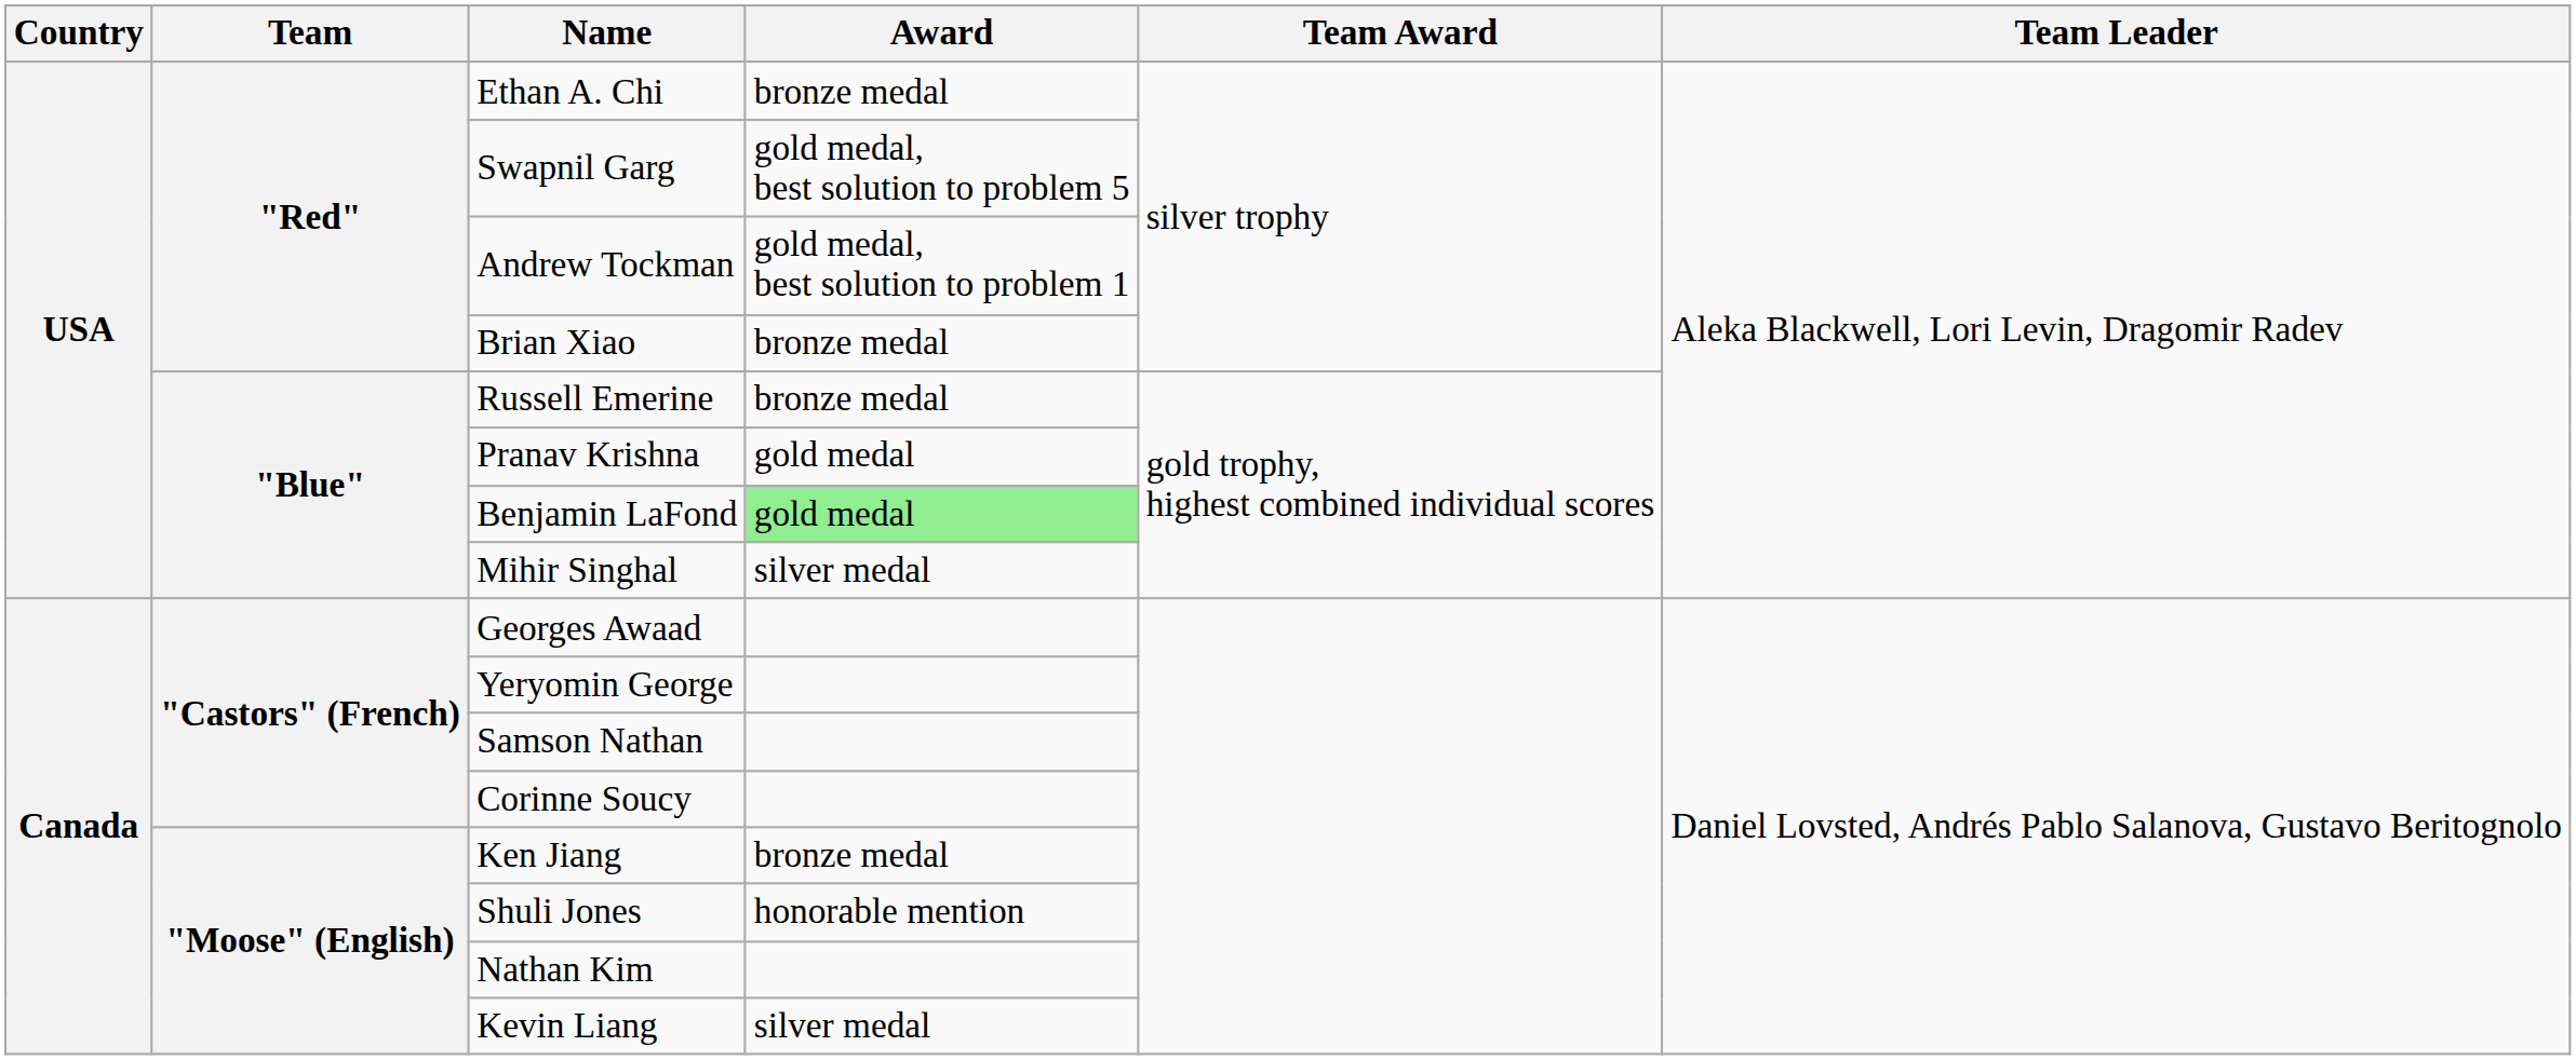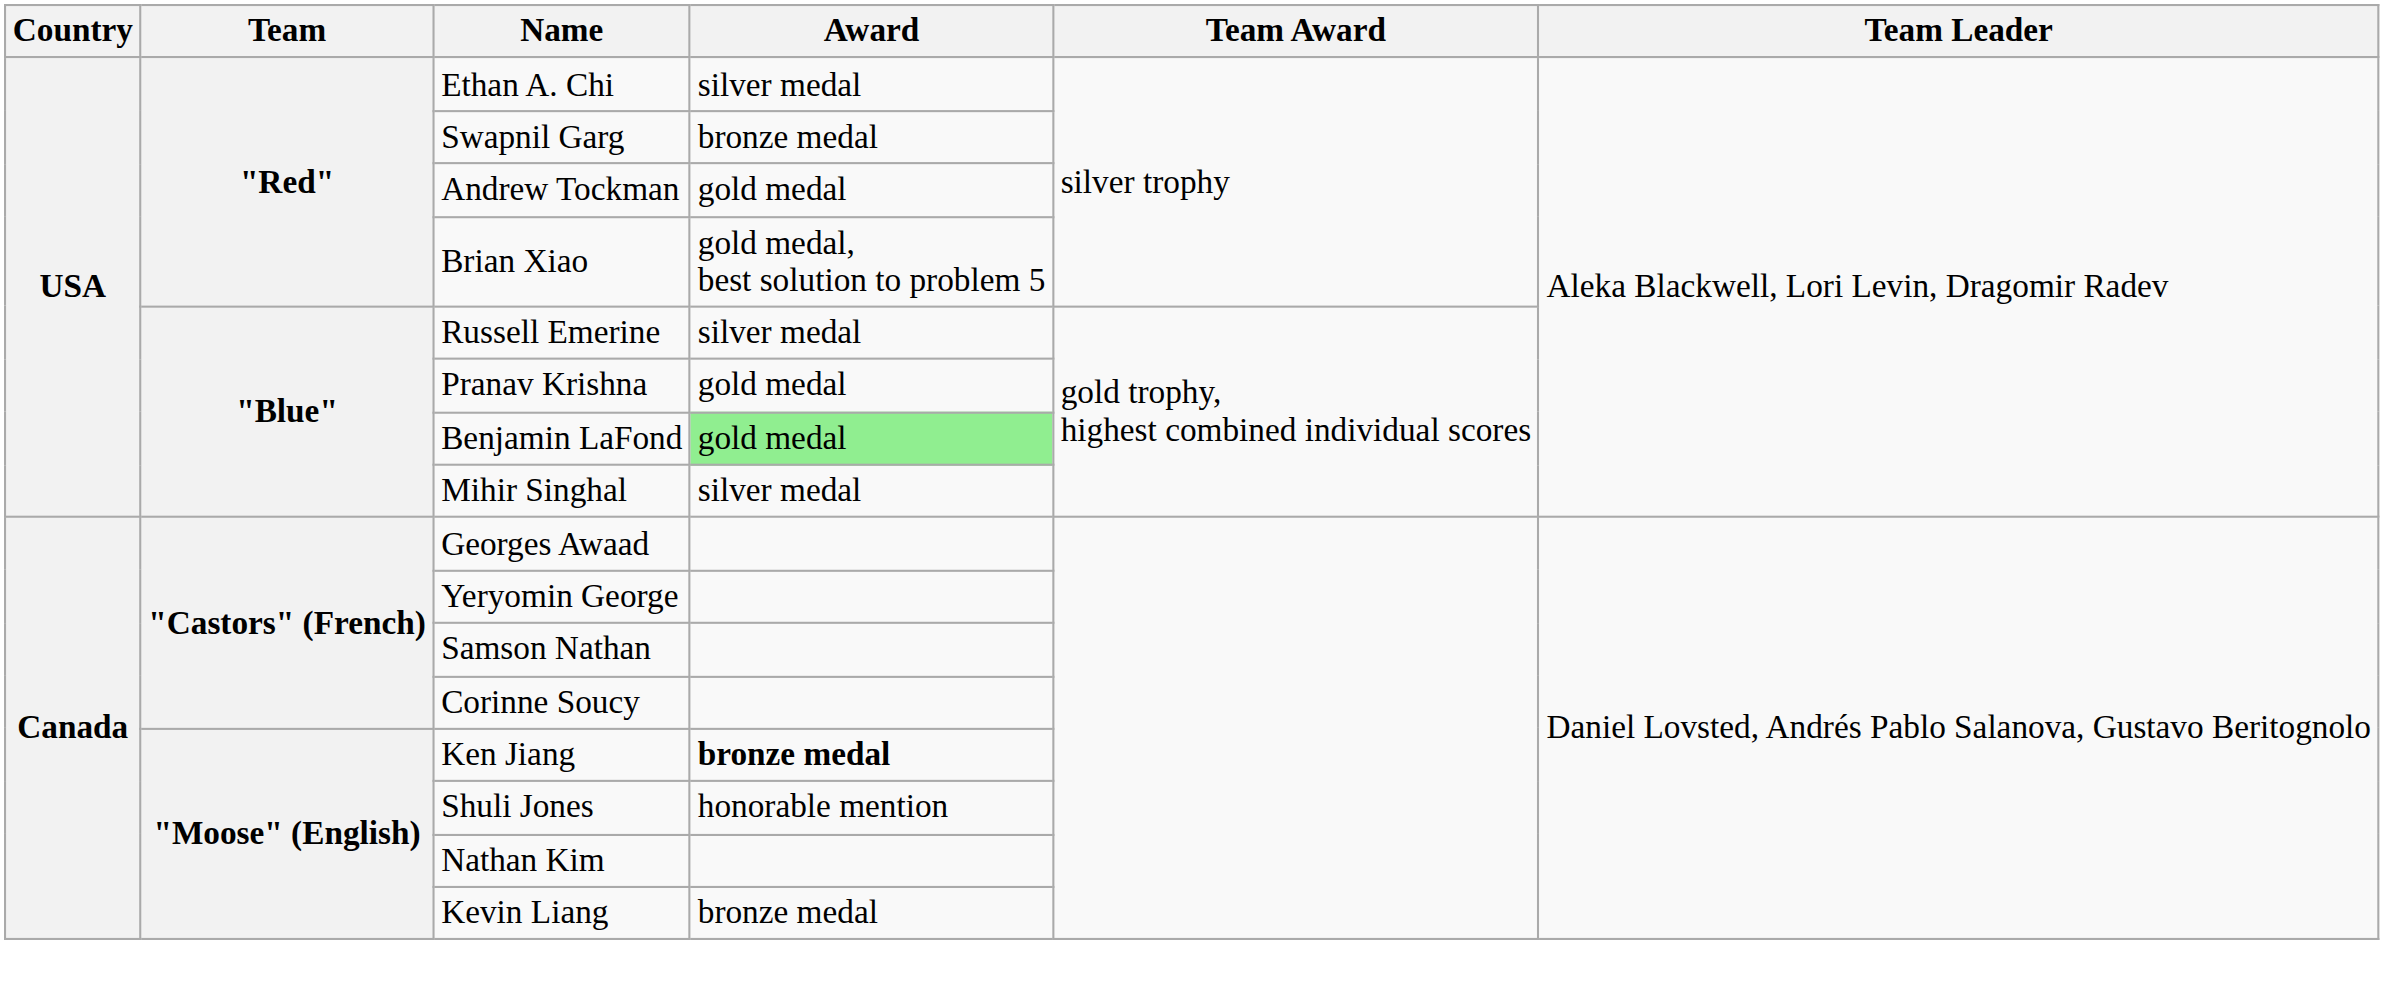 <table class="wikitable">
 <tr>
 <th>Country</th>
 <th>Team</th>
 <th>Name</th>
 <th>Award</th>
 <th>Team Award</th>
 <th>Team Leader</th>
 </tr>
 <tr>
 <th rowspan="8"><strong>USA</strong></th>
 <th rowspan="4">"Red"</th>
 <td>Ethan A. Chi</td>
-<td>bronze medal</td>
+<td>silver medal</td>
 <td rowspan="4">silver trophy</td>
 <td rowspan="8">Aleka Blackwell, Lori Levin, Dragomir Radev</td>
 </tr>
 <tr>
 <td>Swapnil Garg</td>
-<td>gold medal,<br>best solution to problem 5</td>
+<td>bronze medal</td>
 </tr>
 <tr>
 <td>Andrew Tockman</td>
-<td>gold medal,<br>best solution to problem 1</td>
+<td>gold medal</td>
 </tr>
 <tr>
 <td>Brian Xiao</td>
-<td>bronze medal</td>
+<td>gold medal,<br>best solution to problem 5</td>
 </tr>
 <tr>
 <th rowspan="4">"Blue"</th>
 <td>Russell Emerine</td>
-<td>bronze medal</td>
+<td>silver medal</td>
 <td rowspan="4">gold trophy,<br>highest combined individual scores</td>
 </tr>
 <tr>
 <td>Pranav Krishna</td>
 <td>gold medal</td>
 </tr>
 <tr>
 <td>Benjamin LaFond</td>
 <td style="background: lightgreen;">gold medal</td>
 </tr>
 <tr>
 <td>Mihir Singhal</td>
 <td>silver medal</td>
 </tr>
 <tr>
 <th rowspan="8">Canada</th>
 <th rowspan="4">"Castors" (French)</th>
 <td>Georges Awaad</td>
 <td></td>
 <td rowspan="8"></td>
 <td rowspan="8">Daniel Lovsted, Andrés Pablo Salanova, Gustavo Beritognolo</td>
 </tr>
 <tr>
 <td>Yeryomin George</td>
 <td></td>
 </tr>
 <tr>
 <td>Samson Nathan</td>
 <td></td>
 </tr>
 <tr>
 <td>Corinne Soucy</td>
 <td></td>
 </tr>
 <tr>
 <th rowspan="4">"Moose" (English)</th>
 <td>Ken Jiang</td>
-<td>bronze medal</td>
+<td><strong>bronze medal</strong></td>
 </tr>
 <tr>
 <td>Shuli Jones</td>
 <td>honorable mention</td>
 </tr>
 <tr>
 <td>Nathan Kim</td>
 <td></td>
 </tr>
 <tr>
 <td>Kevin Liang</td>
-<td>silver medal</td>
+<td>bronze medal</td>
 </tr>
 </table>
